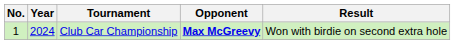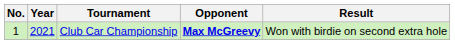 <table class="wikitable" style="font-size:95%;">
 <tr>
 <th>No.</th>
 <th>Year</th>
 <th>Tournament</th>
 <th>Opponent</th>
 <th>Result</th>
 </tr>
 <tr style="background:#D0F0C0;">
 <td align=center>1</td>
-<td><a href='#'>2024</a></td>
+<td><a href='#'>2021</a></td>
 <td><a href='#'>Club Car Championship</a></td>
 <td><strong> <a href='#'>Max McGreevy</a></strong></td>
 <td>Won with birdie on second extra hole</td>
 </tr>
 </table>
